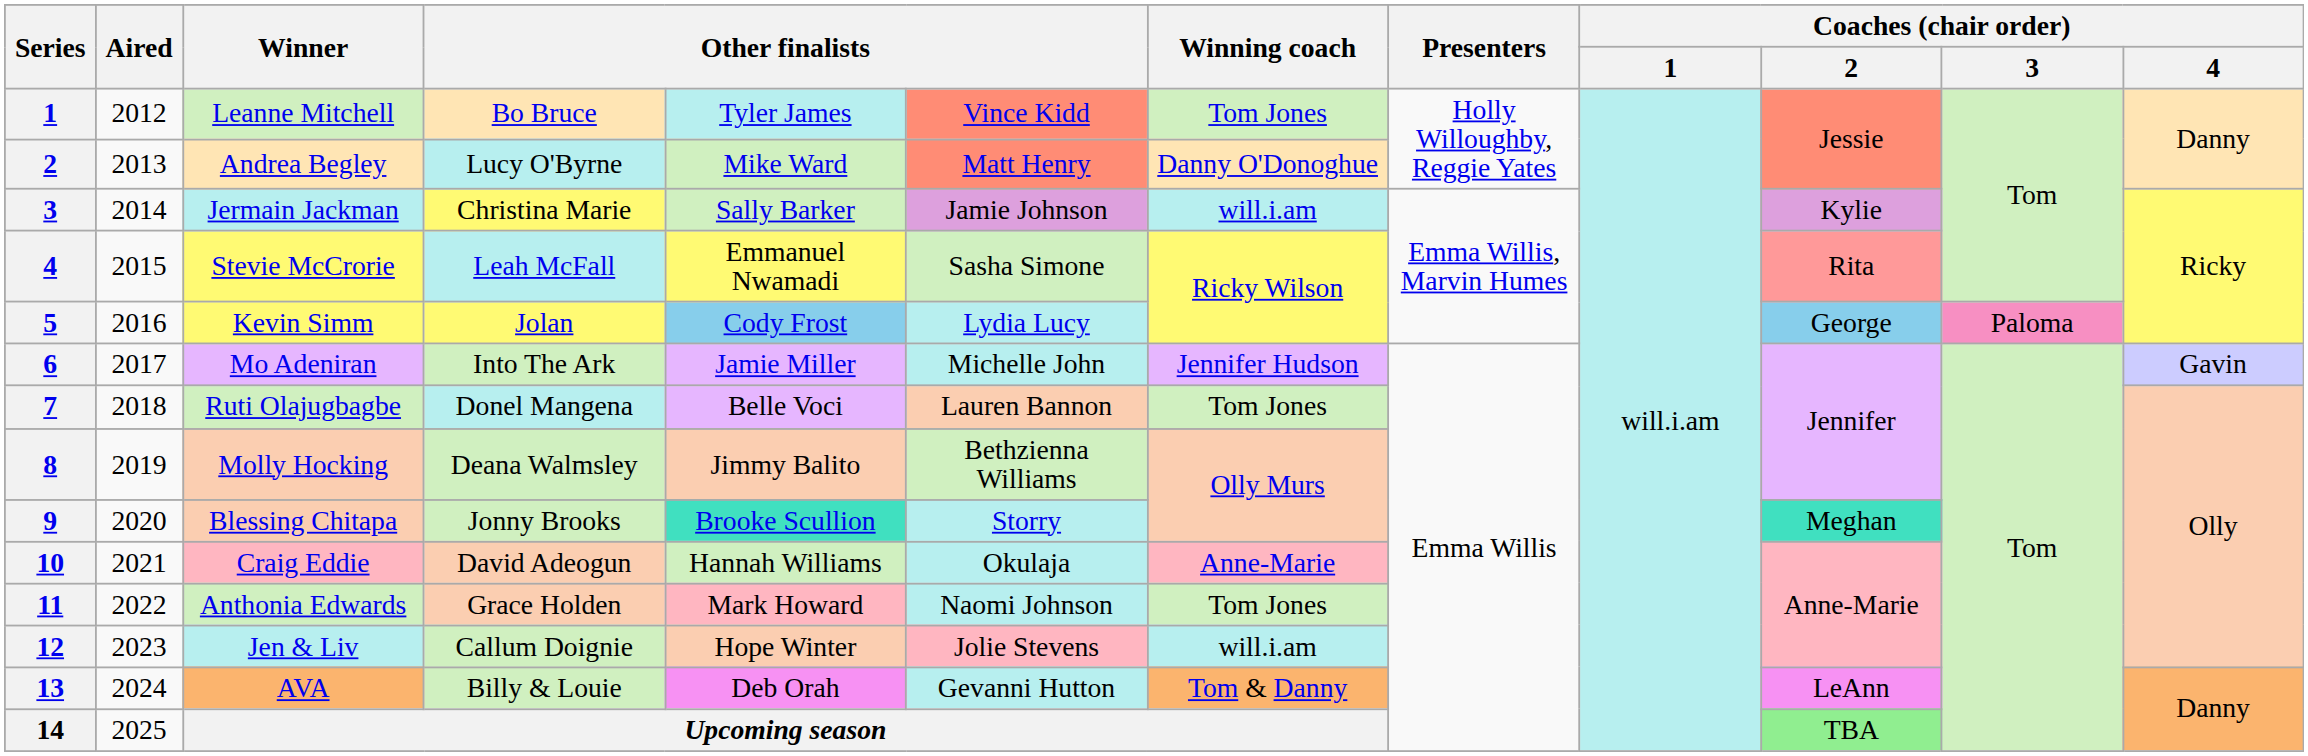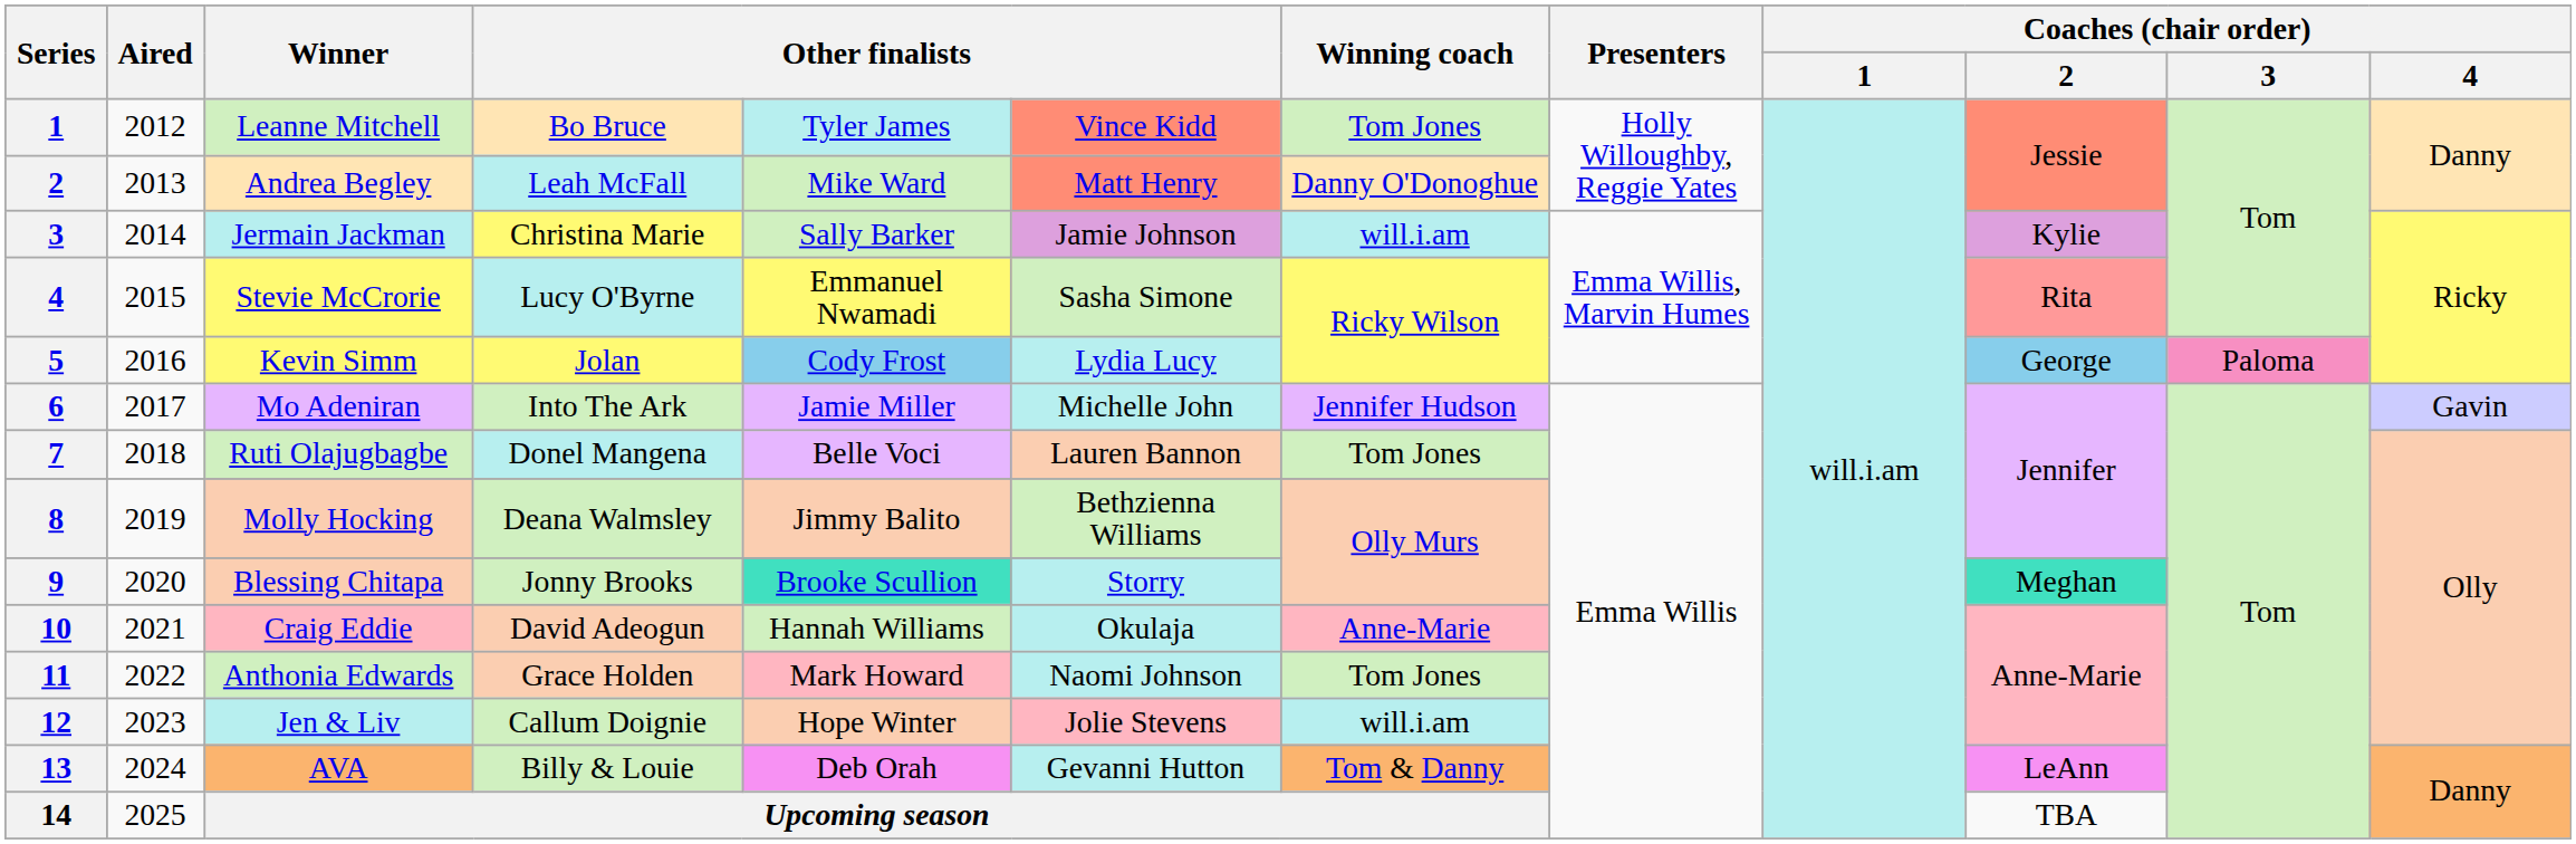 <table class="wikitable" style="text-align:center; font-size:95%; line-height:16px; width:100%">
 <tr>
 <th rowspan="2" scope="col" style="width:01%">Series</th>
 <th rowspan="2" scope="col" style="width:01%">Aired</th>
 <th rowspan="2" scope="col" style="width:08%">Winner</th>
 <th rowspan="2" scope="col" colspan="3">Other finalists</th>
 <th rowspan="2" scope="col" style="width:08%">Winning coach</th>
 <th rowspan="2" scope="col" style="width:06%">Presenters</th>
 <th scope="col" colspan="4" style="width:24%">Coaches (chair order)</th>
 </tr>
 <tr>
 <th scope="col" style="width:6%">1</th>
 <th scope="col" style="width:6%">2</th>
 <th scope="col" style="width:6%">3</th>
 <th scope="col" style="width:6%">4</th>
 </tr>
 <tr>
 <th scope="row"><a href='#'>1</a></th>
 <td>2012</td>
 <td style="background:#d0f0c0"><a href='#'>Leanne Mitchell</a></td>
 <td style="background:#ffe5b4; width:08%"><a href='#'>Bo Bruce</a></td>
 <td style="background:#b7efef; width:08%"><a href='#'>Tyler James</a></td>
 <td style="background:#ff8c75; width:08%"><a href='#'>Vince Kidd</a></td>
 <td style="background:#d0f0c0"><a href='#'>Tom Jones</a></td>
 <td rowspan="2"><a href='#'>Holly Willoughby</a>,<br><a href='#'>Reggie Yates</a></td>
 <td rowspan="14" style="background:#b7efef">will.i.am</td>
 <td rowspan="2" style="background:#ff8c75">Jessie</td>
 <td rowspan="4" style="background:#d0f0c0">Tom</td>
 <td rowspan="2" style="background:#ffe5b4">Danny</td>
 </tr>
 <tr>
 <th scope="row"><a href='#'>2</a></th>
 <td>2013</td>
 <td style="background:#ffe5b4"><a href='#'>Andrea Begley</a></td>
-<td style="background:#b7efef">Lucy O'Byrne</td>
+<td style="background:#b7efef"><a href='#'>Leah McFall</a></td>
 <td style="background:#d0f0c0"><a href='#'>Mike Ward</a></td>
 <td style="background:#ff8c75"><a href='#'>Matt Henry</a></td>
 <td style="background:#ffe5b4"><a href='#'>Danny O'Donoghue</a></td>
 </tr>
 <tr>
 <th scope="row"><a href='#'>3</a></th>
 <td>2014</td>
 <td style="background:#b7efef"><a href='#'>Jermain Jackman</a></td>
 <td style="background:#fffa73">Christina Marie</td>
 <td style="background:#d0f0c0"><a href='#'>Sally Barker</a></td>
 <td style="background:#dda0dd">Jamie Johnson</td>
 <td style="background:#b7efef"><a href='#'>will.i.am</a></td>
 <td rowspan="3"><a href='#'>Emma Willis</a>,<br><a href='#'>Marvin Humes</a></td>
 <td style="background:#dda0dd">Kylie</td>
 <td style="background:#fffa73" rowspan="3">Ricky</td>
 </tr>
 <tr>
 <th scope="row"><a href='#'>4</a></th>
 <td>2015</td>
 <td style="background:#fffa73"><a href='#'>Stevie McCrorie</a></td>
-<td style="background:#b7efef"><a href='#'>Leah McFall</a></td>
+<td style="background:#b7efef">Lucy O'Byrne</td>
 <td style="background:#fffa73">Emmanuel Nwamadi</td>
 <td style="background:#d0f0c0">Sasha Simone</td>
 <td style="background:#fffa73" rowspan="2"><a href='#'>Ricky Wilson</a></td>
 <td style="background:#ff9999">Rita</td>
 </tr>
 <tr>
 <th scope="row"><a href='#'>5</a></th>
 <td>2016</td>
 <td style="background:#fffa73"><a href='#'>Kevin Simm</a></td>
 <td style="background:#fffa73"><a href='#'>Jolan</a></td>
 <td style="background:#87ceeb"><a href='#'>Cody Frost</a></td>
 <td style="background:#b7efef"><a href='#'>Lydia Lucy</a></td>
 <td style="background:#87ceeb">George</td>
 <td style="background:#f78fc2">Paloma</td>
 </tr>
 <tr>
 <th scope="row"><a href='#'>6</a></th>
 <td>2017</td>
 <td style="background:#E6B6FF"><a href='#'>Mo Adeniran</a></td>
 <td style="background:#d0f0c0">Into The Ark</td>
 <td style="background:#E6B6FF"><a href='#'>Jamie Miller</a></td>
 <td style="background:#b7efef">Michelle John</td>
 <td style="background:#E6B6FF"><a href='#'>Jennifer Hudson</a></td>
 <td rowspan="9">Emma Willis</td>
 <td style="background:#E6B6FF" rowspan="3">Jennifer</td>
 <td rowspan="9" style="background:#d0f0c0">Tom</td>
 <td style="background:#ccccff">Gavin</td>
 </tr>
 <tr>
 <th scope="row"><a href='#'>7</a></th>
 <td>2018</td>
 <td style="background:#d0f0c0"><a href='#'>Ruti Olajugbagbe</a></td>
 <td style="background:#b7efef">Donel Mangena</td>
 <td style="background:#E6B6FF">Belle Voci</td>
 <td style="background:#fbceb1">Lauren Bannon</td>
 <td style="background:#d0f0c0">Tom Jones</td>
 <td rowspan="6" style="background:#fbceb1">Olly</td>
 </tr>
 <tr>
 <th scope="row"><a href='#'>8</a></th>
 <td>2019</td>
 <td style="background:#fbceb1"><a href='#'>Molly Hocking</a></td>
 <td style="background:#d0f0c0">Deana Walmsley</td>
 <td style="background:#fbceb1">Jimmy Balito</td>
 <td style="background:#d0f0c0">Bethzienna Williams</td>
 <td style="background:#fbceb1" rowspan="2"><a href='#'>Olly Murs</a></td>
 </tr>
 <tr>
 <th scope="row"><a href='#'>9</a></th>
 <td>2020</td>
 <td style="background:#fbceb1"><a href='#'>Blessing Chitapa</a></td>
 <td style="background:#d0f0c0">Jonny Brooks</td>
 <td style="background:#40e0c0"><a href='#'>Brooke Scullion</a></td>
 <td style="background:#b7efef"><a href='#'>Storry</a> </td>
 <td style="background:#40e0c0">Meghan</td>
 </tr>
 <tr>
 <th scope="row"><a href='#'>10</a></th>
 <td>2021</td>
 <td style="background:lightpink"><a href='#'>Craig Eddie</a></td>
 <td style="background:#fbceb1">David Adeogun</td>
 <td style="background:#d0f0c0">Hannah Williams</td>
 <td style="background:#b7efef">Okulaja</td>
 <td style="background: lightpink"><a href='#'>Anne-Marie</a></td>
 <td rowspan="3" style="background: lightpink">Anne-Marie</td>
 </tr>
 <tr>
 <th scope="row"><a href='#'>11</a></th>
 <td>2022</td>
 <td style="background:#d0f0c0"><a href='#'>Anthonia Edwards</a></td>
 <td style="background:#fbceb1">Grace Holden</td>
 <td style="background: lightpink">Mark Howard</td>
 <td style="background:#b7efef">Naomi Johnson</td>
 <td style="background:#d0f0c0">Tom Jones</td>
 </tr>
 <tr>
 <th><a href='#'>12</a></th>
 <td>2023</td>
 <td style="background:#b7efef"><a href='#'>Jen & Liv</a></td>
 <td style="background:#d0f0c0">Callum Doignie </td>
 <td style="background:#fbceb1">Hope Winter </td>
 <td style="background: lightpink">Jolie Stevens </td>
 <td style="background:#b7efef" rowspan="1">will.i.am</td>
 </tr>
 <tr>
 <th><a href='#'>13</a></th>
 <td>2024</td>
 <td style="background:#fbb46e"><a href='#'>AVA</a></td>
 <td style="background:#d0f0c0">Billy & Louie </td>
 <td style="background:#f791f3">Deb Orah </td>
 <td style="background:#b7efef">Gevanni Hutton</td>
 <td style="background:#fbb46e"><a href='#'>Tom</a> & <a href='#'>Danny</a></td>
 <td style="background:#f791f3">LeAnn</td>
 <td rowspan="2" style="background:#fbb46e"> Danny</td>
 </tr>
 <tr>
 <th>14</th>
 <td>2025</td>
 <th colspan="5"><em>Upcoming season</em></th>
-<td style="background: lightgreen;">TBA</td>
+<td>TBA</td>
 </tr>
 </table>
